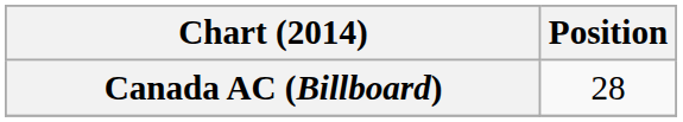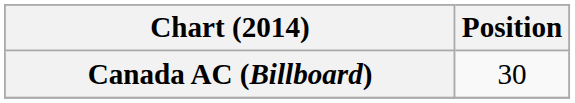 <table class="wikitable sortable plainrowheaders" style="text-align:center;">
 <tr>
 <th style="width:15em;">Chart (2014)</th>
 <th>Position</th>
 </tr>
 <tr>
 <th scope="row">Canada AC (<em>Billboard</em>)</th>
-<td>28</td>
+<td>30</td>
 </tr>
 <tr>
 </tr>
 </table>
